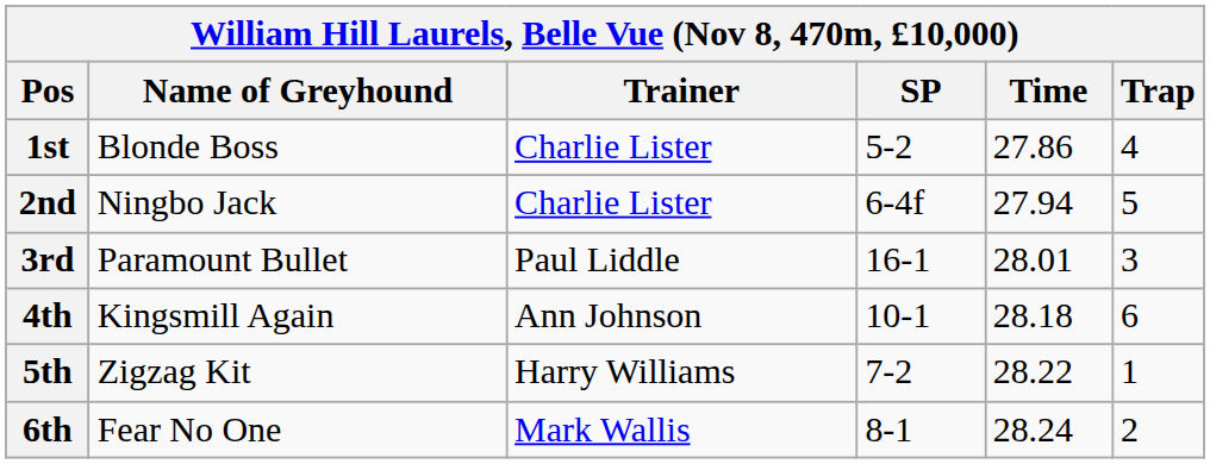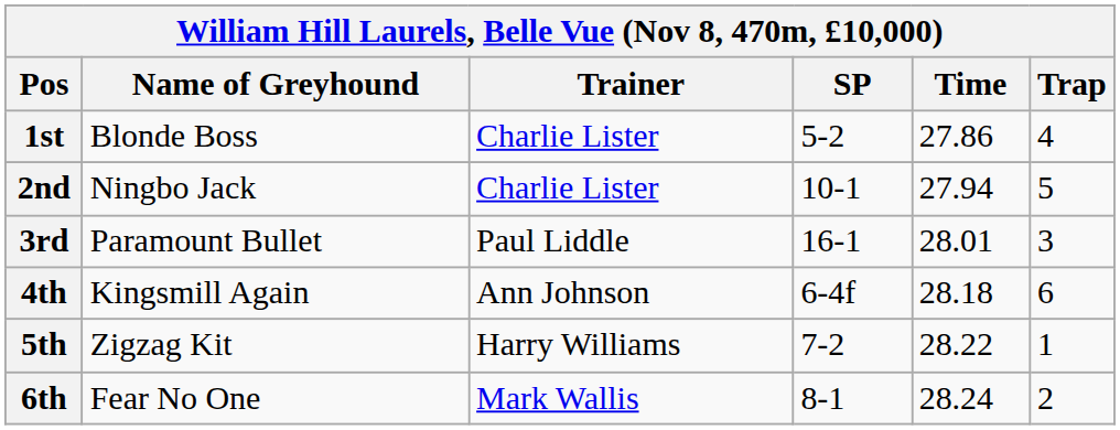 <table class="wikitable">
 <tr>
 <th colspan="6"><a href='#'>William Hill Laurels</a>, <a href='#'>Belle Vue</a> (Nov 8, 470m, £10,000)</th>
 </tr>
 <tr>
 <th width=30>Pos</th>
 <th width=180>Name of Greyhound</th>
 <th width=150>Trainer</th>
 <th width=50>SP</th>
 <th width=50>Time</th>
 <th width=30>Trap</th>
 </tr>
 <tr>
 <th>1st</th>
 <td>Blonde Boss</td>
 <td><a href='#'>Charlie Lister</a></td>
 <td>5-2</td>
 <td>27.86</td>
 <td>4</td>
 </tr>
 <tr>
 <th>2nd</th>
 <td>Ningbo Jack</td>
 <td><a href='#'>Charlie Lister</a></td>
-<td>6-4f</td>
+<td>10-1</td>
 <td>27.94</td>
 <td>5</td>
 </tr>
 <tr>
 <th>3rd</th>
 <td>Paramount Bullet</td>
 <td>Paul Liddle</td>
 <td>16-1</td>
 <td>28.01</td>
 <td>3</td>
 </tr>
 <tr>
 <th>4th</th>
 <td>Kingsmill Again</td>
 <td>Ann Johnson</td>
-<td>10-1</td>
+<td>6-4f</td>
 <td>28.18</td>
 <td>6</td>
 </tr>
 <tr>
 <th>5th</th>
 <td>Zigzag Kit</td>
 <td>Harry Williams</td>
 <td>7-2</td>
 <td>28.22</td>
 <td>1</td>
 </tr>
 <tr>
 <th>6th</th>
 <td>Fear No One</td>
 <td><a href='#'>Mark Wallis</a></td>
 <td>8-1</td>
 <td>28.24</td>
 <td>2</td>
 </tr>
 </table>
